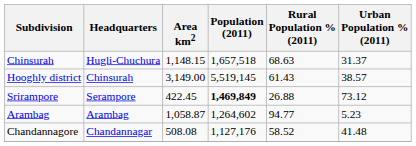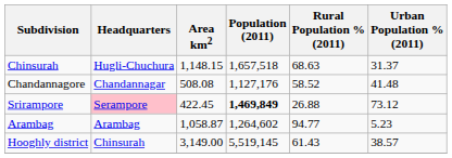 <table class="wikitable sortable">
 <tr>
 <th>Subdivision</th>
 <th>Headquarters</th>
 <th><br>Area<br>km<sup>2</sup></th>
 <th>Population<br>(2011)</th>
 <th>Rural<br>Population %<br>(2011)</th>
 <th>Urban<br> Population % <br>(2011)</th>
 </tr>
 <tr>
 <td><a href='#'>Chinsurah</a></td>
 <td><a href='#'>Hugli-Chuchura</a></td>
 <td>1,148.15</td>
 <td>1,657,518</td>
 <td>68.63</td>
 <td>31.37</td>
 </tr>
 <tr>
-<td><a href='#'>Hooghly district</a></td>
-<td><a href='#'>Chinsurah</a></td>
-<td>3,149.00</td>
-<td>5,519,145</td>
-<td>61.43</td>
-<td>38.57</td>
+<td>Chandannagore</td>
+<td><a href='#'>Chandannagar</a></td>
+<td>508.08</td>
+<td>1,127,176</td>
+<td>58.52</td>
+<td>41.48</td>
 </tr>
 <tr>
 <td><a href='#'>Srirampore</a></td>
-<td><a href='#'>Serampore</a></td>
+<td style="background: pink;"><a href='#'>Serampore</a></td>
 <td>422.45</td>
 <td><strong>1,469,849</strong></td>
 <td>26.88</td>
 <td>73.12</td>
 </tr>
 <tr>
 <td><a href='#'>Arambag</a></td>
 <td><a href='#'>Arambag</a></td>
 <td>1,058.87</td>
 <td>1,264,602</td>
 <td>94.77</td>
 <td>5.23</td>
 </tr>
 <tr>
-<td>Chandannagore</td>
-<td><a href='#'>Chandannagar</a></td>
-<td>508.08</td>
-<td>1,127,176</td>
-<td>58.52</td>
-<td>41.48</td>
+<td><a href='#'>Hooghly district</a></td>
+<td><a href='#'>Chinsurah</a></td>
+<td>3,149.00</td>
+<td>5,519,145</td>
+<td>61.43</td>
+<td>38.57</td>
 </tr>
 <tr>
 </tr>
 </table>
